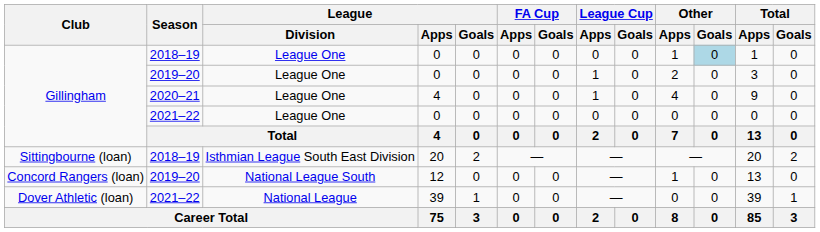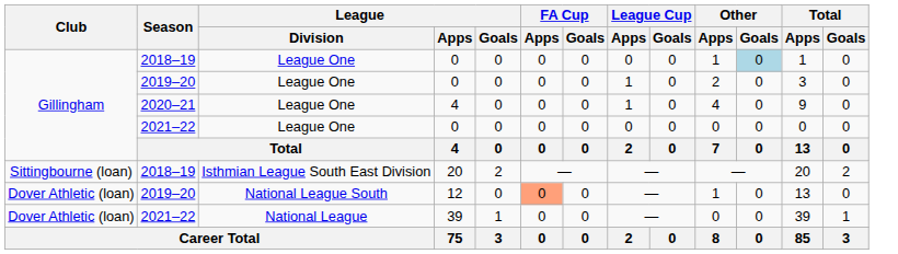 <table class="wikitable" style="text-align: center">
 <tr>
 <th rowspan="2">Club</th>
 <th rowspan="2">Season</th>
 <th colspan="3">League</th>
 <th colspan="2"><a href='#'>FA Cup</a></th>
 <th colspan="2"><a href='#'>League Cup</a></th>
 <th colspan="2">Other</th>
 <th colspan="2">Total</th>
 </tr>
 <tr>
 <th>Division</th>
 <th>Apps</th>
 <th>Goals</th>
 <th>Apps</th>
 <th>Goals</th>
 <th>Apps</th>
 <th>Goals</th>
 <th>Apps</th>
 <th>Goals</th>
 <th>Apps</th>
 <th>Goals</th>
 </tr>
 <tr>
 <td rowspan="5"><a href='#'>Gillingham</a></td>
 <td><a href='#'>2018–19</a></td>
 <td><a href='#'>League One</a></td>
 <td>0</td>
 <td>0</td>
 <td>0</td>
 <td>0</td>
 <td>0</td>
 <td>0</td>
 <td>1</td>
 <td style="background: lightblue;">0</td>
 <td>1</td>
 <td>0</td>
 </tr>
 <tr>
 <td><a href='#'>2019–20</a></td>
 <td>League One</td>
 <td>0</td>
 <td>0</td>
 <td>0</td>
 <td>0</td>
 <td>1</td>
 <td>0</td>
 <td>2</td>
 <td>0</td>
 <td>3</td>
 <td>0</td>
 </tr>
 <tr>
 <td><a href='#'>2020–21</a></td>
 <td>League One</td>
 <td>4</td>
 <td>0</td>
 <td>0</td>
 <td>0</td>
 <td>1</td>
 <td>0</td>
 <td>4</td>
 <td>0</td>
 <td>9</td>
 <td>0</td>
 </tr>
 <tr>
 <td><a href='#'>2021–22</a></td>
 <td>League One</td>
 <td>0</td>
 <td>0</td>
 <td>0</td>
 <td>0</td>
 <td>0</td>
 <td>0</td>
 <td>0</td>
 <td>0</td>
 <td>0</td>
 <td>0</td>
 </tr>
 <tr>
 <th colspan="2">Total</th>
 <th>4</th>
 <th>0</th>
 <th>0</th>
 <th>0</th>
 <th>2</th>
 <th>0</th>
 <th>7</th>
 <th>0</th>
 <th>13</th>
 <th>0</th>
 </tr>
 <tr>
 <td><a href='#'>Sittingbourne</a> (loan)</td>
 <td><a href='#'>2018–19</a></td>
 <td><a href='#'>Isthmian League</a> South East Division</td>
 <td>20</td>
 <td>2</td>
 <td colspan="2">—</td>
 <td colspan="2">—</td>
 <td colspan="2">—</td>
 <td>20</td>
 <td>2</td>
 </tr>
 <tr>
-<td><a href='#'>Concord Rangers</a> (loan)</td>
+<td><a href='#'>Dover Athletic</a> (loan)</td>
 <td><a href='#'>2019–20</a></td>
 <td><a href='#'>National League South</a></td>
 <td>12</td>
 <td>0</td>
-<td>0</td>
+<td style="background: lightsalmon;">0</td>
 <td>0</td>
 <td colspan="2">—</td>
 <td>1</td>
 <td>0</td>
 <td>13</td>
 <td>0</td>
 </tr>
 <tr>
 <td><a href='#'>Dover Athletic</a> (loan)</td>
 <td><a href='#'>2021–22</a></td>
 <td><a href='#'>National League</a></td>
 <td>39</td>
 <td>1</td>
 <td>0</td>
 <td>0</td>
 <td colspan="2">—</td>
 <td>0</td>
 <td>0</td>
 <td>39</td>
 <td>1</td>
 </tr>
 <tr>
 <th colspan="3">Career Total</th>
 <th>75</th>
 <th>3</th>
 <th>0</th>
 <th>0</th>
 <th>2</th>
 <th>0</th>
 <th>8</th>
 <th>0</th>
 <th>85</th>
 <th>3</th>
 </tr>
 </table>
